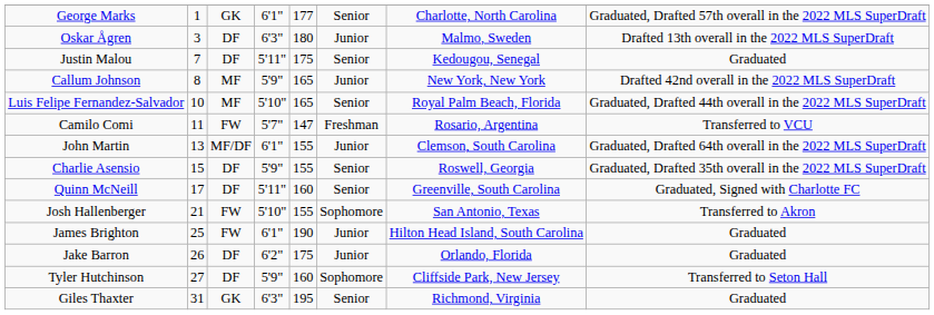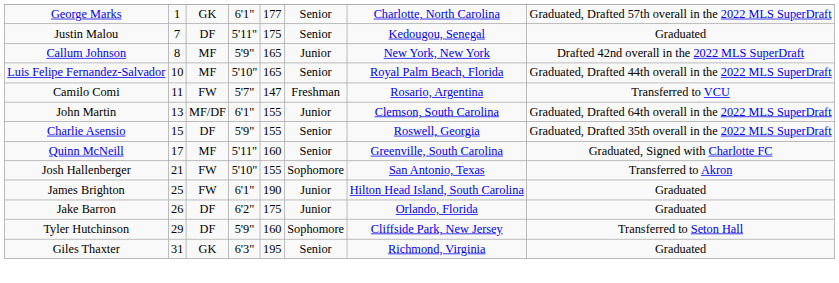 <table class="wikitable sortable" border="1" style="text-align: center;">
 <tr align=center>
 </tr>
 <tr>
 <td><a href='#'>George Marks</a></td>
 <td>1</td>
 <td>GK</td>
 <td>6'1"</td>
 <td>177</td>
 <td>Senior</td>
 <td><a href='#'>Charlotte, North Carolina</a></td>
 <td>Graduated, Drafted 57th overall in the <a href='#'>2022 MLS SuperDraft</a></td>
-</tr>
-<tr>
-<td><a href='#'>Oskar Ågren</a></td>
-<td>3</td>
-<td>DF</td>
-<td>6'3"</td>
-<td>180</td>
-<td>Junior</td>
-<td><a href='#'>Malmo, Sweden</a></td>
-<td>Drafted 13th overall in the <a href='#'>2022 MLS SuperDraft</a></td>
 </tr>
 <tr>
 <td>Justin Malou</td>
 <td>7</td>
 <td>DF</td>
 <td>5'11"</td>
 <td>175</td>
 <td>Senior</td>
 <td><a href='#'>Kedougou, Senegal</a></td>
 <td>Graduated</td>
 </tr>
 <tr>
 <td><a href='#'>Callum Johnson</a></td>
 <td>8</td>
 <td>MF</td>
 <td>5'9"</td>
 <td>165</td>
 <td>Junior</td>
 <td><a href='#'>New York, New York</a></td>
 <td>Drafted 42nd overall in the <a href='#'>2022 MLS SuperDraft</a></td>
 </tr>
 <tr>
 <td><a href='#'>Luis Felipe Fernandez-Salvador</a></td>
 <td>10</td>
 <td>MF</td>
 <td>5'10"</td>
 <td>165</td>
 <td>Senior</td>
 <td><a href='#'>Royal Palm Beach, Florida</a></td>
 <td>Graduated, Drafted 44th overall in the <a href='#'>2022 MLS SuperDraft</a></td>
 </tr>
 <tr>
 <td>Camilo Comi</td>
 <td>11</td>
 <td>FW</td>
 <td>5'7"</td>
 <td>147</td>
 <td>Freshman</td>
 <td><a href='#'>Rosario, Argentina</a></td>
 <td>Transferred to <a href='#'>VCU</a></td>
 </tr>
 <tr>
 <td>John Martin</td>
 <td>13</td>
 <td>MF/DF</td>
 <td>6'1"</td>
 <td>155</td>
 <td> Junior</td>
 <td><a href='#'>Clemson, South Carolina</a></td>
 <td>Graduated, Drafted 64th overall in the <a href='#'>2022 MLS SuperDraft</a></td>
 </tr>
 <tr>
 <td><a href='#'>Charlie Asensio</a></td>
 <td>15</td>
 <td>DF</td>
 <td>5'9"</td>
 <td>155</td>
 <td>Senior</td>
 <td><a href='#'>Roswell, Georgia</a></td>
 <td>Graduated, Drafted 35th overall in the <a href='#'>2022 MLS SuperDraft</a></td>
 </tr>
 <tr>
 <td><a href='#'>Quinn McNeill</a></td>
 <td>17</td>
-<td>DF</td>
+<td>MF</td>
 <td>5'11"</td>
 <td>160</td>
 <td> Senior</td>
 <td><a href='#'>Greenville, South Carolina</a></td>
 <td>Graduated, Signed with <a href='#'>Charlotte FC</a></td>
 </tr>
 <tr>
 <td>Josh Hallenberger</td>
 <td>21</td>
 <td>FW</td>
 <td>5'10"</td>
 <td>155</td>
 <td>Sophomore</td>
 <td><a href='#'>San Antonio, Texas</a></td>
 <td>Transferred to <a href='#'>Akron</a></td>
 </tr>
 <tr>
 <td>James Brighton</td>
 <td>25</td>
 <td>FW</td>
 <td>6'1"</td>
 <td>190</td>
 <td> Junior</td>
 <td><a href='#'>Hilton Head Island, South Carolina</a></td>
 <td>Graduated</td>
 </tr>
 <tr>
 <td>Jake Barron</td>
 <td>26</td>
 <td>DF</td>
 <td>6'2"</td>
 <td>175</td>
 <td> Junior</td>
 <td><a href='#'>Orlando, Florida</a></td>
 <td>Graduated</td>
 </tr>
 <tr>
 <td>Tyler Hutchinson</td>
-<td>27</td>
+<td>29</td>
 <td>DF</td>
 <td>5'9"</td>
 <td>160</td>
 <td>Sophomore</td>
 <td><a href='#'>Cliffside Park, New Jersey</a></td>
 <td>Transferred to <a href='#'>Seton Hall</a></td>
 </tr>
 <tr>
 <td>Giles Thaxter</td>
 <td>31</td>
 <td>GK</td>
 <td>6'3"</td>
 <td>195</td>
 <td>Senior</td>
 <td><a href='#'>Richmond, Virginia</a></td>
 <td>Graduated</td>
 </tr>
 </table>
